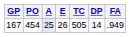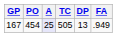 <table class="wikitable" style="font-size:90%;">
 <tr>
 <th><a href='#'>GP</a></th>
 <th><a href='#'>PO</a></th>
 <th><a href='#'>A</a></th>
-<th><a href='#'>E</a></th>
 <th><a href='#'>TC</a></th>
 <th><a href='#'>DP</a></th>
 <th><a href='#'>FA</a></th>
 </tr>
 <tr align=center>
 <td>167</td>
 <td>454</td>
 <td style="background: lavender;">25</td>
-<td>26</td>
 <td>505</td>
-<td>14</td>
+<td>13</td>
 <td>.949</td>
 </tr>
 </table>
